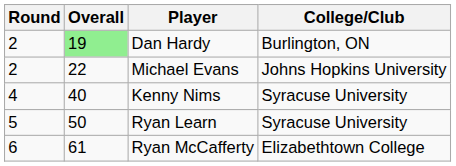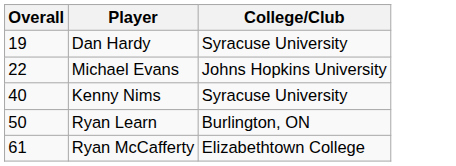 <table class="wikitable">
 <tr>
-<th>Round</th>
 <th>Overall</th>
 <th>Player</th>
 <th>College/Club</th>
 </tr>
 <tr>
-<td>2</td>
-<td style="background: lightgreen;">19</td>
+<td>19</td>
 <td>Dan Hardy</td>
-<td>Burlington, ON</td>
+<td>Syracuse University</td>
 </tr>
 <tr>
-<td>2</td>
 <td>22</td>
 <td>Michael Evans</td>
 <td>Johns Hopkins University</td>
 </tr>
 <tr>
-<td>4</td>
 <td>40</td>
 <td>Kenny Nims</td>
 <td>Syracuse University</td>
 </tr>
 <tr>
-<td>5</td>
 <td>50</td>
 <td>Ryan Learn</td>
-<td>Syracuse University</td>
+<td>Burlington, ON</td>
 </tr>
 <tr>
-<td>6</td>
 <td>61</td>
 <td>Ryan McCafferty</td>
 <td>Elizabethtown College</td>
 </tr>
 </table>
